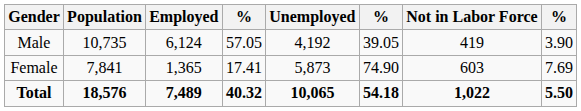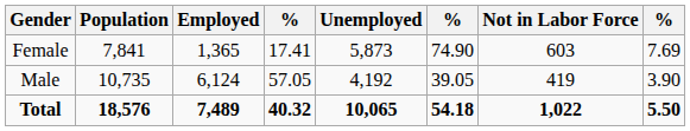 <table class="wikitable" style="text-align:center">
 <tr>
 <th><strong>Gender</strong></th>
 <th><strong>Population</strong></th>
 <th><strong>Employed</strong></th>
 <th><strong>%</strong></th>
 <th><strong>Unemployed</strong></th>
 <th><strong>%</strong></th>
 <th><strong>Not in Labor Force</strong></th>
 <th>%</th>
 </tr>
 <tr>
+<td>Female</td>
+<td>7,841</td>
+<td>1,365</td>
+<td>17.41</td>
+<td>5,873</td>
+<td>74.90</td>
+<td>603</td>
+<td>7.69</td>
+</tr>
+<tr>
 <td>Male</td>
 <td>10,735</td>
 <td>6,124</td>
 <td>57.05</td>
 <td>4,192</td>
 <td>39.05</td>
 <td>419</td>
 <td>3.90</td>
-</tr>
-<tr>
-<td>Female</td>
-<td>7,841</td>
-<td>1,365</td>
-<td>17.41</td>
-<td>5,873</td>
-<td>74.90</td>
-<td>603</td>
-<td>7.69</td>
 </tr>
 <tr>
 <td><strong>Total</strong></td>
 <td><strong>18,576</strong></td>
 <td><strong>7,489</strong></td>
 <td><strong>40.32</strong></td>
 <td><strong>10,065</strong></td>
 <td><strong>54.18</strong></td>
 <td><strong>1,022</strong></td>
 <td><strong>5.50</strong></td>
 </tr>
 <tr>
 </tr>
 </table>
